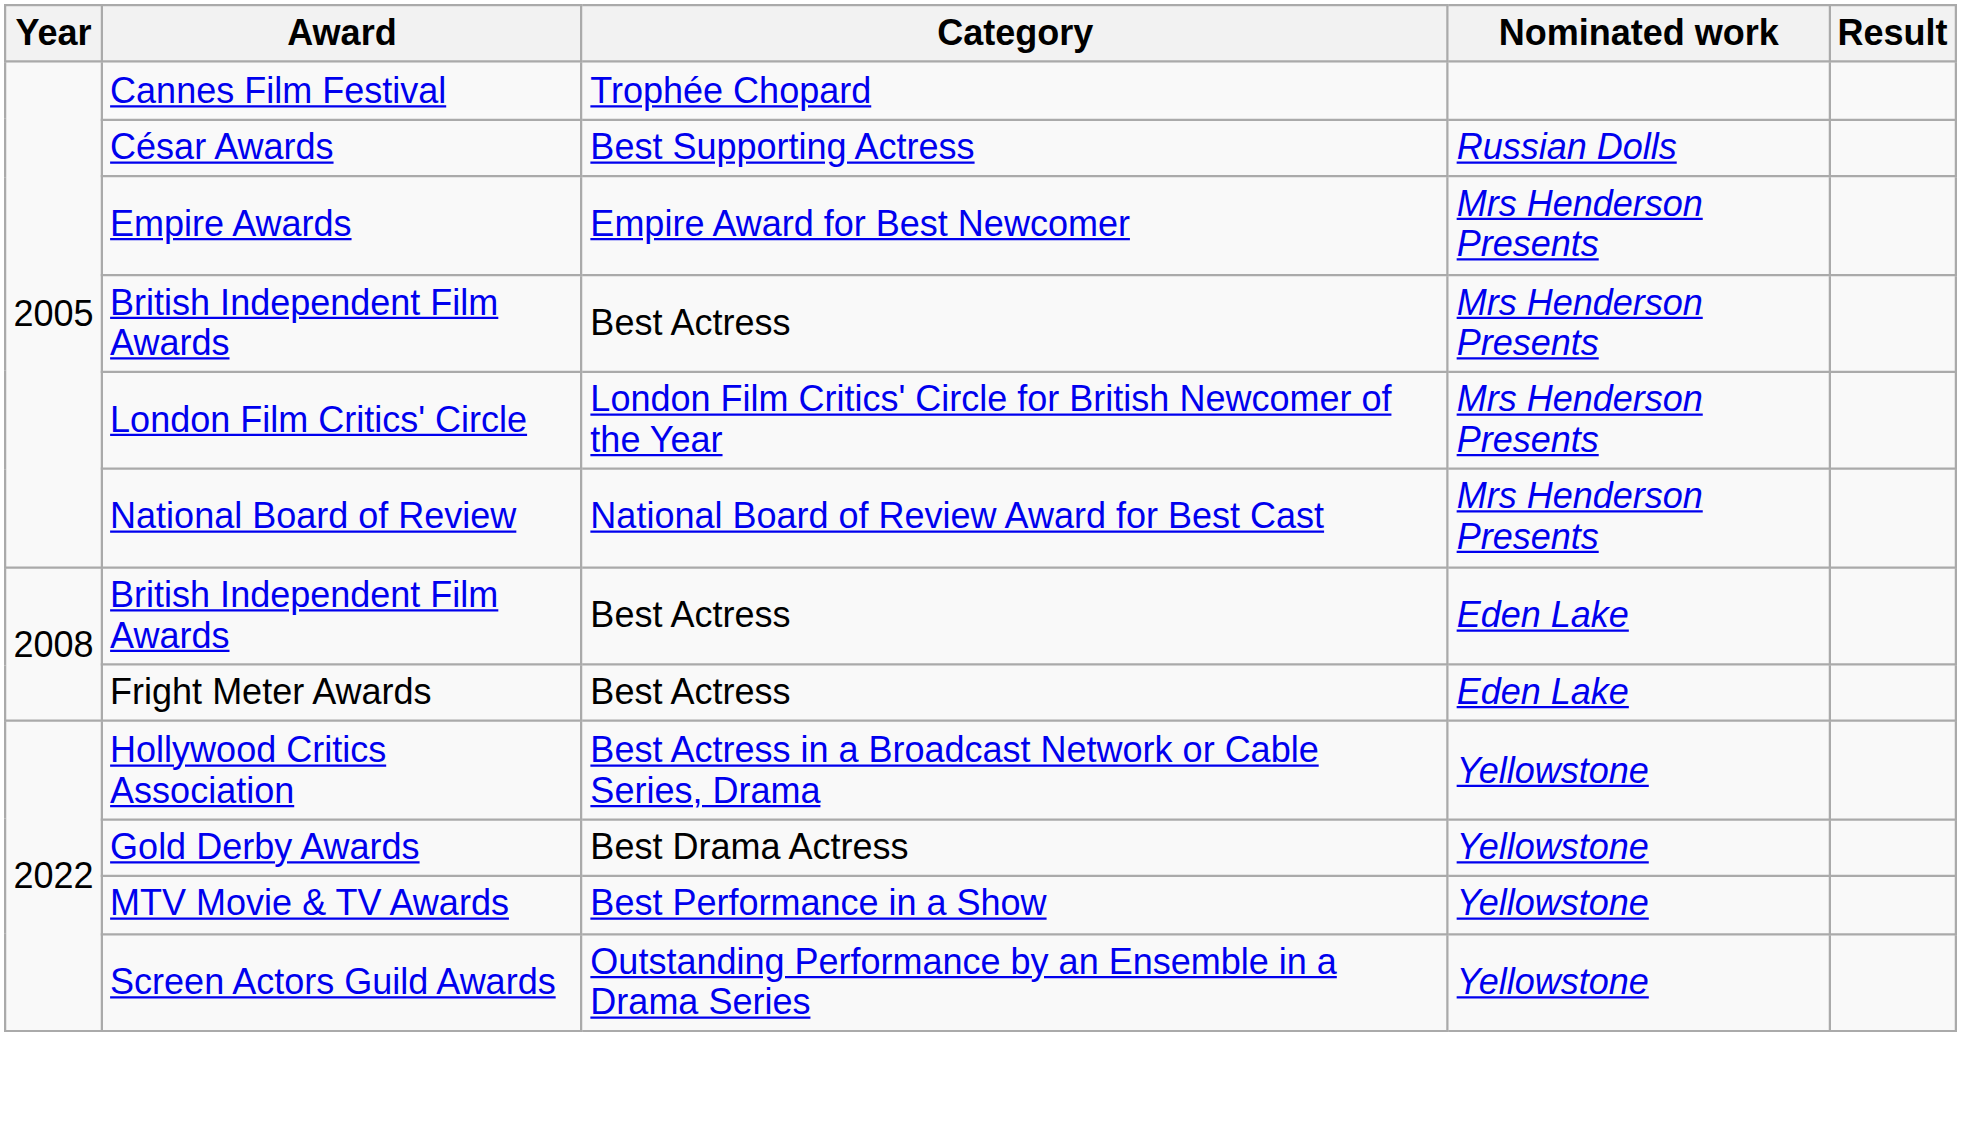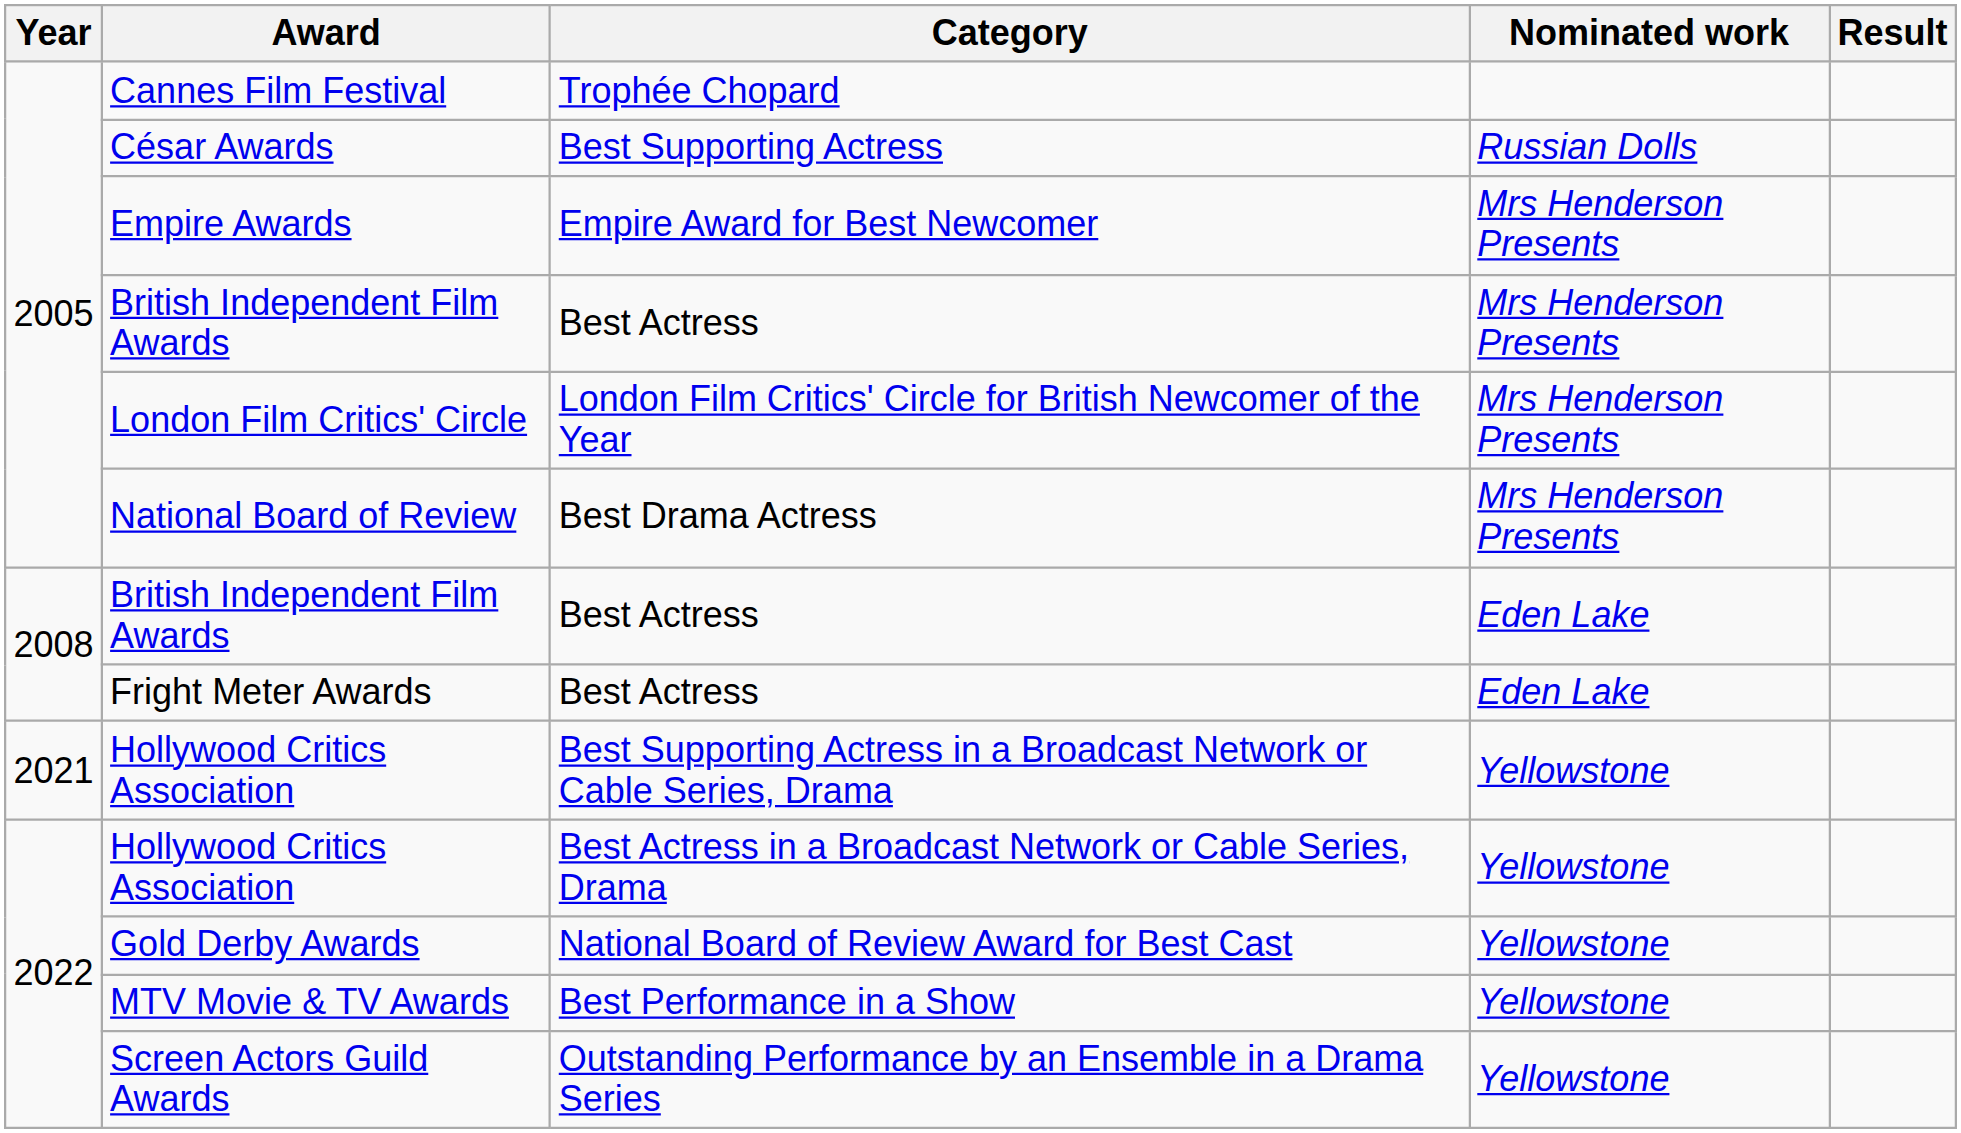 <table class="wikitable sortable">
 <tr>
 <th>Year</th>
 <th>Award</th>
 <th>Category</th>
 <th>Nominated work</th>
 <th>Result</th>
 </tr>
 <tr>
 <td rowspan="6">2005</td>
 <td><a href='#'>Cannes Film Festival</a></td>
 <td><a href='#'>Trophée Chopard</a></td>
 <td></td>
 <td></td>
 </tr>
 <tr>
 <td><a href='#'>César Awards</a></td>
 <td><a href='#'>Best Supporting Actress</a></td>
 <td><em><a href='#'>Russian Dolls</a></em></td>
 <td></td>
 </tr>
 <tr>
 <td><a href='#'>Empire Awards</a></td>
 <td><a href='#'>Empire Award for Best Newcomer</a></td>
 <td><em><a href='#'>Mrs Henderson Presents</a></em></td>
 <td></td>
 </tr>
 <tr>
 <td><a href='#'>British Independent Film Awards</a></td>
 <td>Best Actress</td>
 <td><em><a href='#'>Mrs Henderson Presents</a></em></td>
 <td></td>
 </tr>
 <tr>
 <td><a href='#'>London Film Critics' Circle</a></td>
 <td><a href='#'>London Film Critics' Circle for British Newcomer of the Year</a></td>
 <td><em><a href='#'>Mrs Henderson Presents</a></em></td>
 <td></td>
 </tr>
 <tr>
 <td><a href='#'>National Board of Review</a></td>
-<td><a href='#'>National Board of Review Award for Best Cast</a></td>
+<td>Best Drama Actress</td>
 <td><em><a href='#'>Mrs Henderson Presents</a></em></td>
 <td></td>
 </tr>
 <tr>
 <td rowspan="2">2008</td>
 <td><a href='#'>British Independent Film Awards</a></td>
 <td>Best Actress</td>
 <td><em><a href='#'>Eden Lake</a></em></td>
 <td></td>
 </tr>
 <tr>
 <td>Fright Meter Awards</td>
 <td>Best Actress</td>
 <td><em><a href='#'>Eden Lake</a></em></td>
 <td></td>
 </tr>
 <tr>
+<td>2021</td>
+<td><a href='#'>Hollywood Critics Association</a></td>
+<td><a href='#'>Best Supporting Actress in a Broadcast Network or Cable Series, Drama</a></td>
+<td><em><a href='#'>Yellowstone</a></em></td>
+<td></td>
+</tr>
+<tr>
 <td rowspan="4">2022</td>
 <td><a href='#'>Hollywood Critics Association</a></td>
 <td><a href='#'>Best Actress in a Broadcast Network or Cable Series, Drama</a></td>
 <td><em><a href='#'>Yellowstone</a></em></td>
 <td></td>
 </tr>
 <tr>
 <td><a href='#'>Gold Derby Awards</a></td>
-<td>Best Drama Actress</td>
+<td><a href='#'>National Board of Review Award for Best Cast</a></td>
 <td><em><a href='#'>Yellowstone</a></em></td>
 <td></td>
 </tr>
 <tr>
 <td><a href='#'>MTV Movie & TV Awards</a></td>
 <td><a href='#'>Best Performance in a Show</a></td>
 <td><em><a href='#'>Yellowstone</a></em></td>
 <td></td>
 </tr>
 <tr>
 <td><a href='#'>Screen Actors Guild Awards</a></td>
 <td><a href='#'>Outstanding Performance by an Ensemble in a Drama Series</a></td>
 <td><em><a href='#'>Yellowstone</a></em></td>
 <td></td>
 </tr>
 </table>
